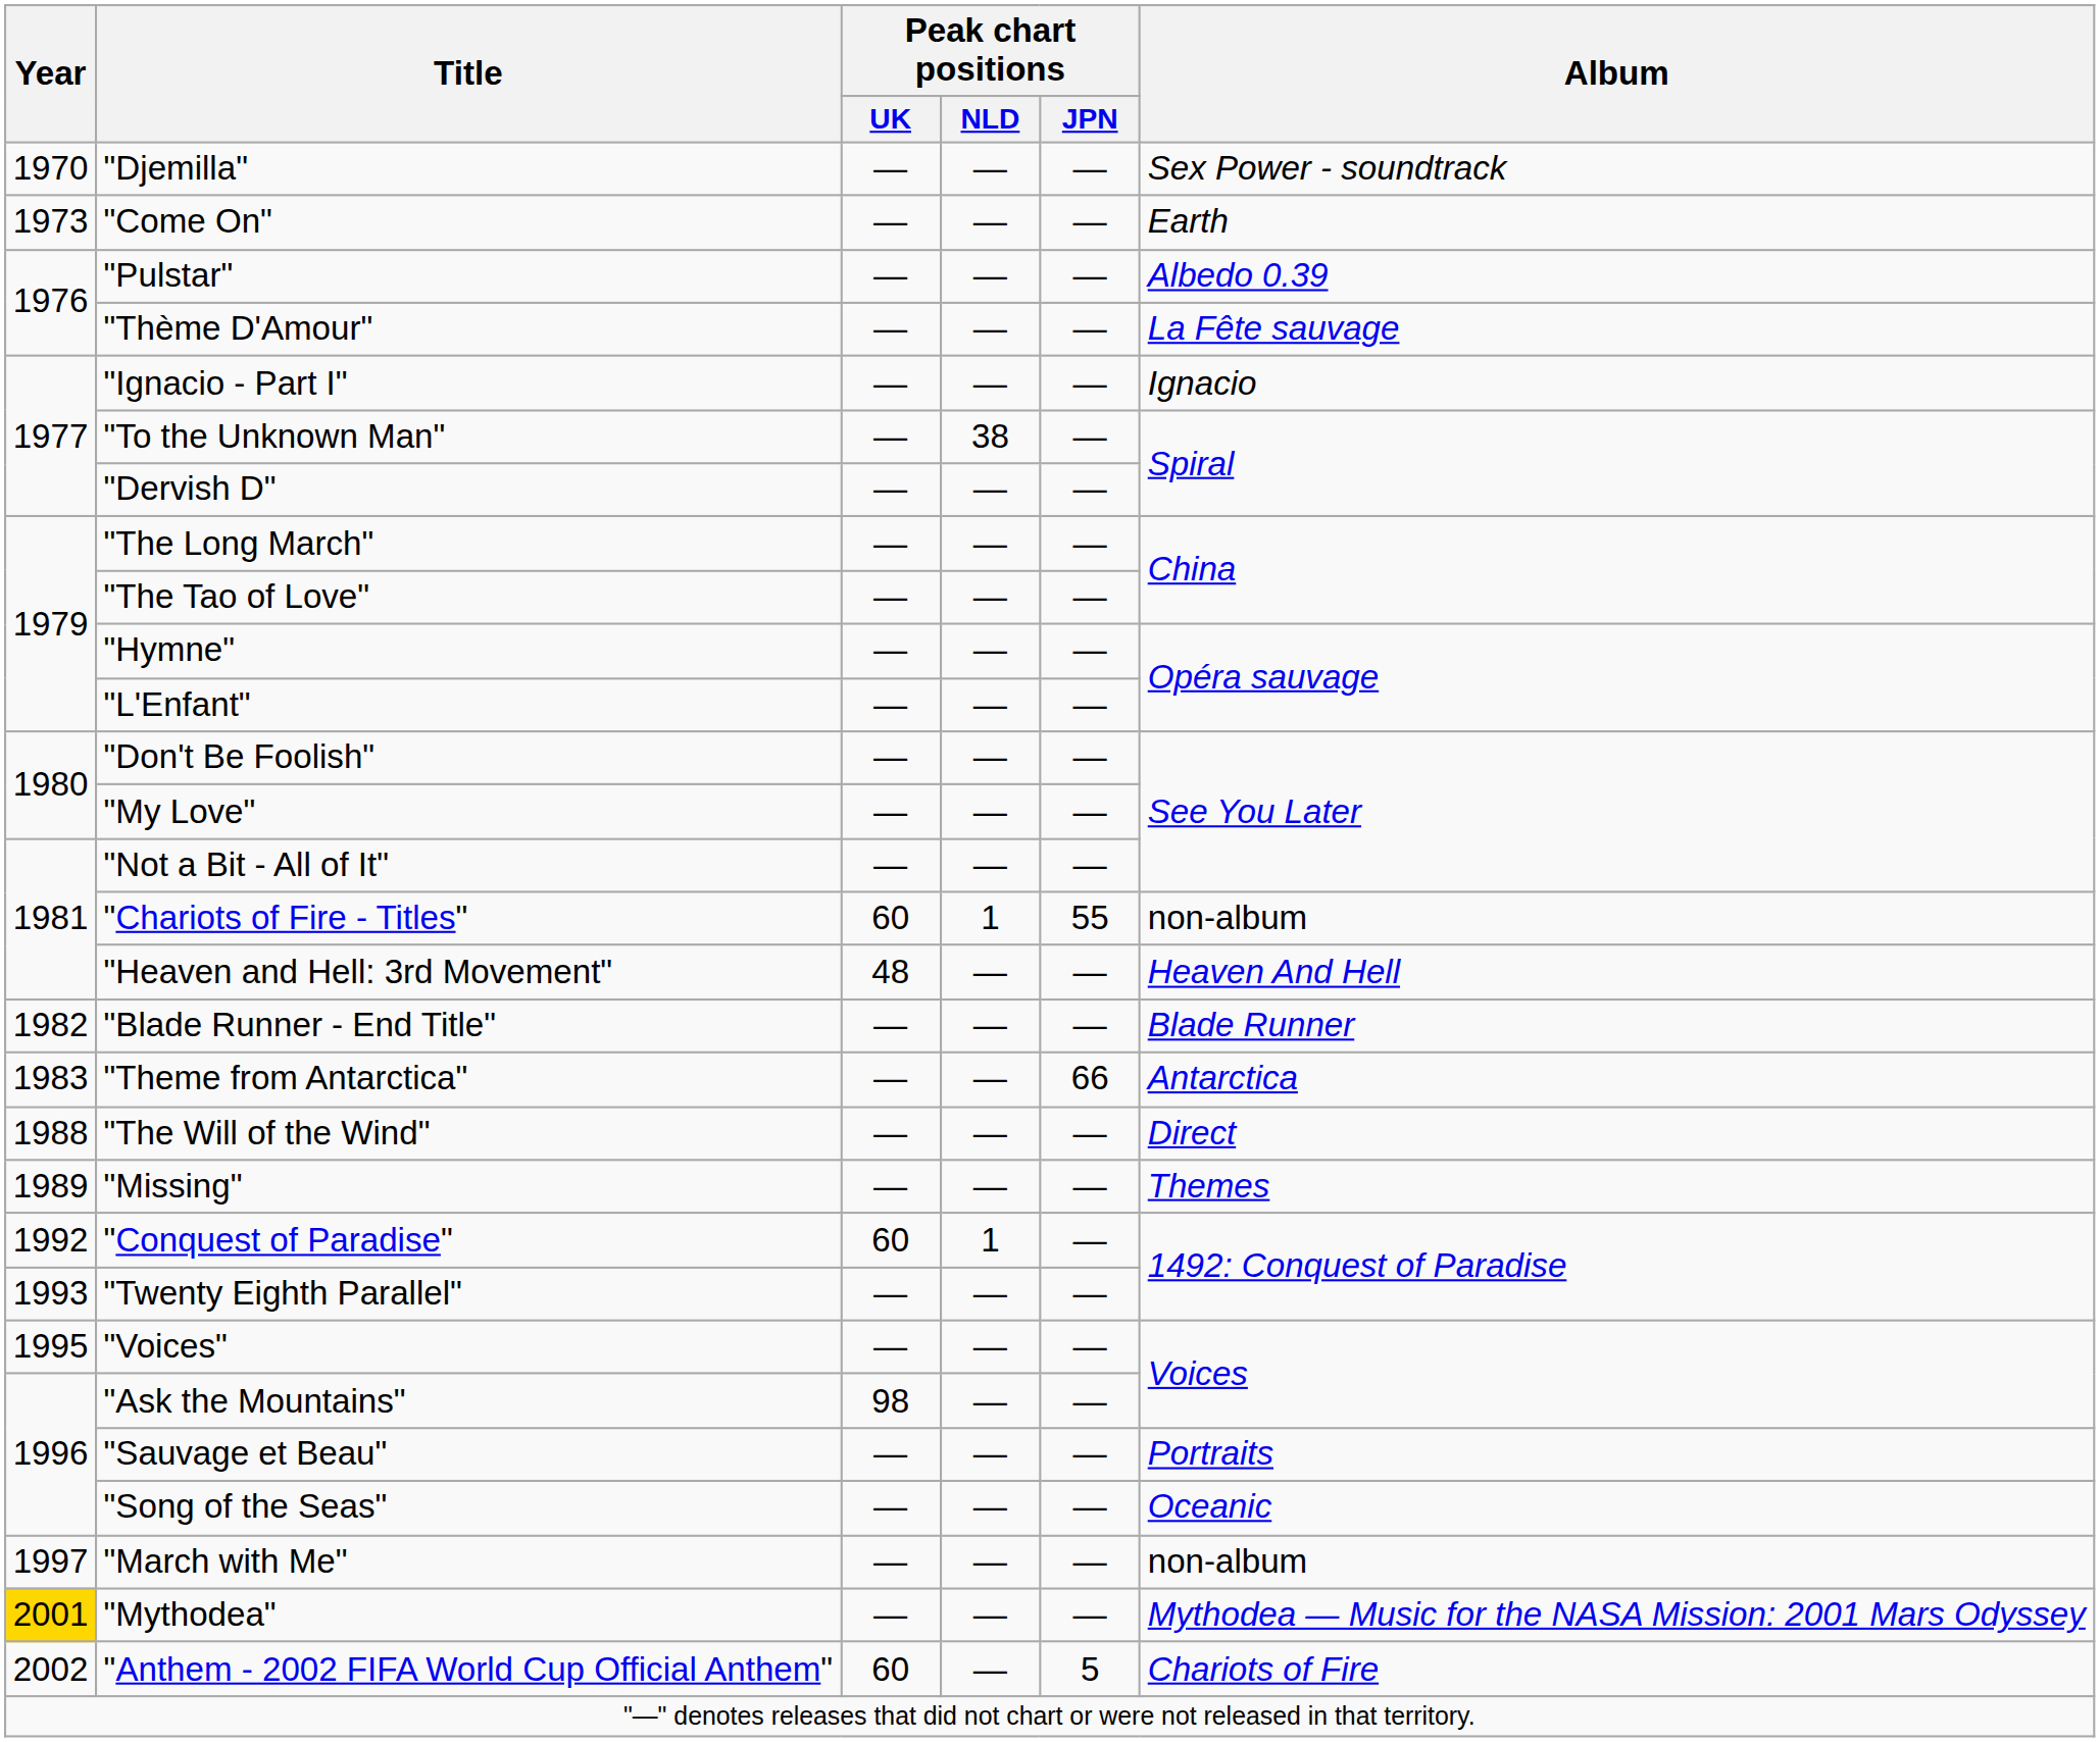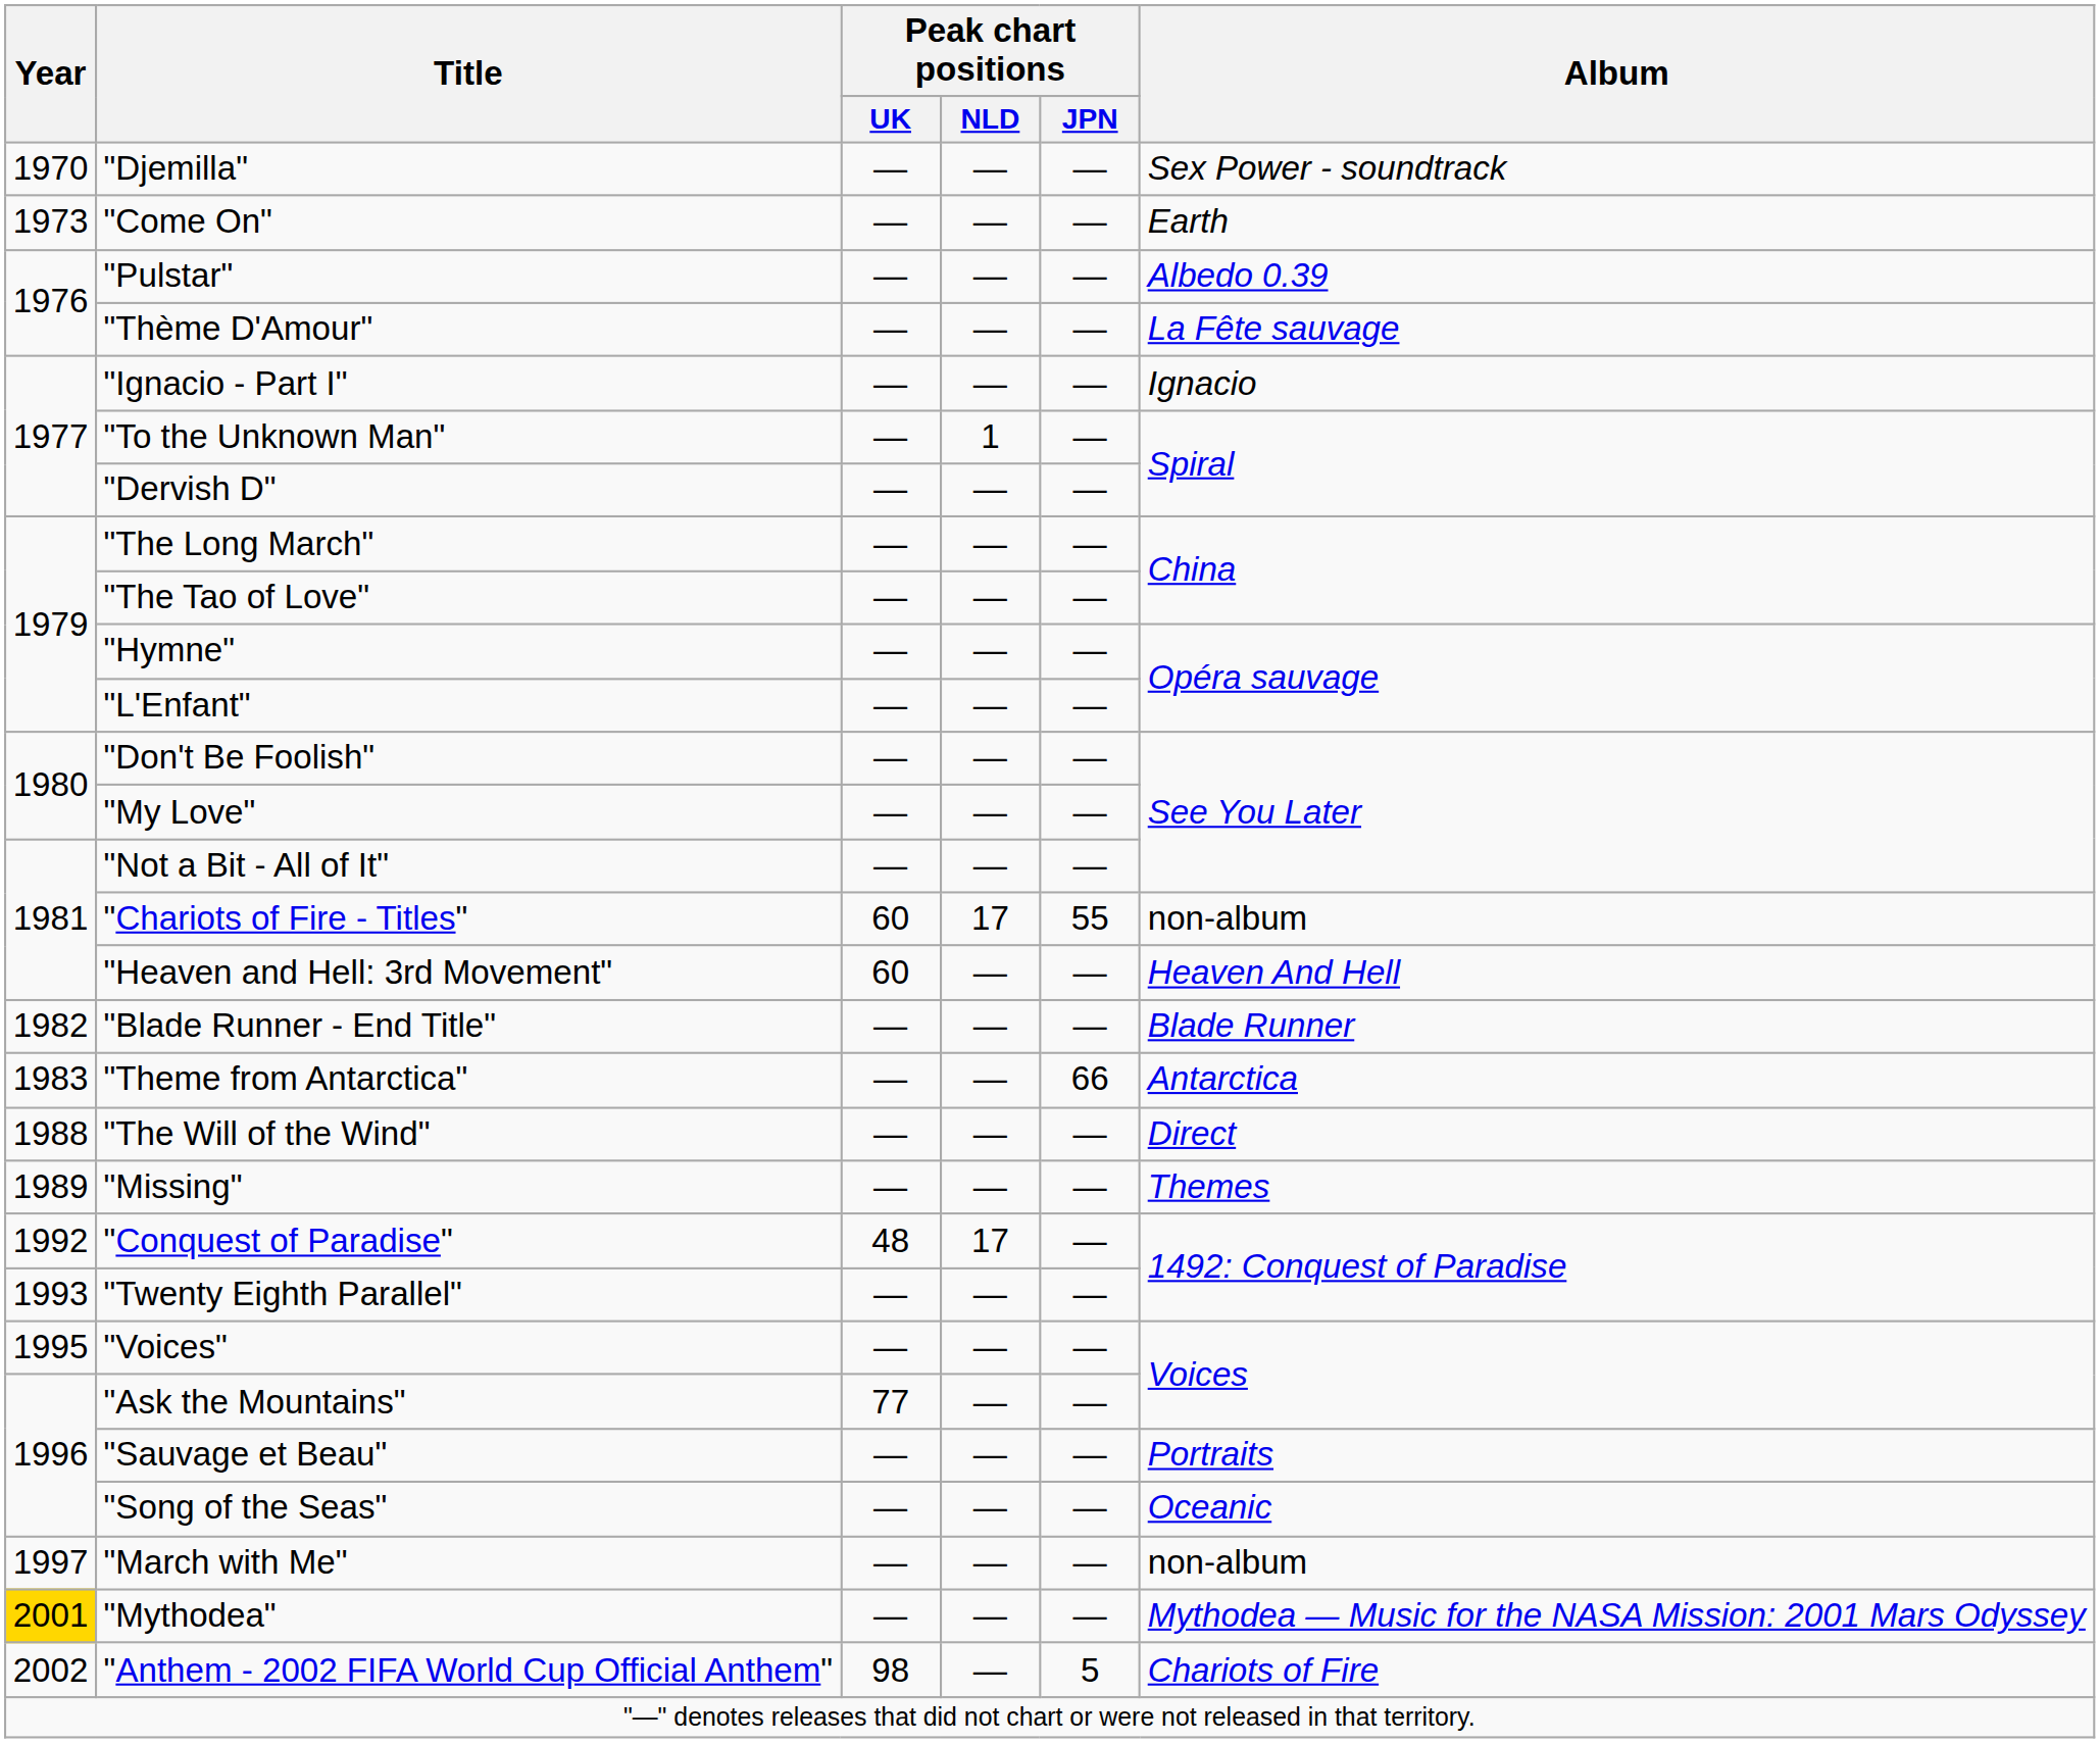 <table class="wikitable">
 <tr>
 <th rowspan="2" style="width:33px;">Year</th>
 <th rowspan="2">Title</th>
 <th colspan="3">Peak chart positions</th>
 <th rowspan="2">Album</th>
 </tr>
 <tr>
 <th style="width:3em;font-size:85%"><a href='#'>UK</a><br></th>
 <th style="width:3em;font-size:85%"><a href='#'>NLD</a><br></th>
 <th style="width:3em;font-size:85%"><a href='#'>JPN</a><br></th>
 </tr>
 <tr>
 <td>1970</td>
 <td>"Djemilla" </td>
 <td align=center>—</td>
 <td align=center>—</td>
 <td align=center>—</td>
 <td><em>Sex Power - soundtrack</em></td>
 </tr>
 <tr>
 <td>1973</td>
 <td>"Come On" </td>
 <td align=center>—</td>
 <td align=center>—</td>
 <td align=center>—</td>
 <td><em>Earth</em></td>
 </tr>
 <tr>
 <td rowspan="2">1976</td>
 <td>"Pulstar"</td>
 <td align=center>—</td>
 <td align=center>—</td>
 <td align=center>—</td>
 <td><em><a href='#'>Albedo 0.39</a></em></td>
 </tr>
 <tr>
 <td>"Thème D'Amour" </td>
 <td align=center>—</td>
 <td align=center>—</td>
 <td align=center>—</td>
 <td><em><a href='#'>La Fête sauvage</a></em></td>
 </tr>
 <tr>
 <td rowspan="3">1977</td>
 <td>"Ignacio - Part I" </td>
 <td align=center>—</td>
 <td align=center>—</td>
 <td align=center>—</td>
 <td><em>Ignacio</em></td>
 </tr>
 <tr>
 <td>"To the Unknown Man"</td>
 <td align=center>—</td>
-<td align=center>38</td>
+<td align=center>1</td>
 <td align=center>—</td>
 <td rowspan="2"><em><a href='#'>Spiral</a></em></td>
 </tr>
 <tr>
 <td>"Dervish D" </td>
 <td align=center>—</td>
 <td align=center>—</td>
 <td align=center>—</td>
 </tr>
 <tr>
 <td rowspan="4">1979</td>
 <td>"The Long March"</td>
 <td align=center>—</td>
 <td align=center>—</td>
 <td align=center>—</td>
 <td rowspan="2"><em><a href='#'>China</a></em></td>
 </tr>
 <tr>
 <td>"The Tao of Love" </td>
 <td align=center>—</td>
 <td align=center>—</td>
 <td align=center>—</td>
 </tr>
 <tr>
 <td>"Hymne" </td>
 <td align=center>—</td>
 <td align=center>—</td>
 <td align=center>—</td>
 <td rowspan="2"><em><a href='#'>Opéra sauvage</a></em></td>
 </tr>
 <tr>
 <td>"L'Enfant" </td>
 <td align=center>—</td>
 <td align=center>—</td>
 <td align=center>—</td>
 </tr>
 <tr>
 <td rowspan="2">1980</td>
 <td>"Don't Be Foolish"</td>
 <td align=center>—</td>
 <td align=center>—</td>
 <td align=center>—</td>
 <td rowspan="3"><em><a href='#'>See You Later</a></em></td>
 </tr>
 <tr>
 <td>"My Love"</td>
 <td align=center>—</td>
 <td align=center>—</td>
 <td align=center>—</td>
 </tr>
 <tr>
 <td rowspan="3">1981</td>
 <td>"Not a Bit - All of It" </td>
 <td align=center>—</td>
 <td align=center>—</td>
 <td align=center>—</td>
 </tr>
 <tr>
 <td>"<a href='#'>Chariots of Fire - Titles</a>" </td>
 <td align=center>60</td>
-<td align=center>1</td>
+<td align=center>17</td>
 <td align=center>55</td>
 <td>non-album</td>
 </tr>
 <tr>
 <td>"Heaven and Hell: 3rd Movement"</td>
-<td align=center>48</td>
+<td align=center>60</td>
 <td align=center>—</td>
 <td align=center>—</td>
 <td><em><a href='#'>Heaven And Hell</a></em></td>
 </tr>
 <tr>
 <td>1982</td>
 <td>"Blade Runner - End Title"</td>
 <td align=center>—</td>
 <td align=center>—</td>
 <td align=center>—</td>
 <td><em><a href='#'>Blade Runner</a></em></td>
 </tr>
 <tr>
 <td>1983</td>
 <td>"Theme from Antarctica" </td>
 <td align=center>—</td>
 <td align=center>—</td>
 <td align=center>66</td>
 <td><em><a href='#'>Antarctica</a></em></td>
 </tr>
 <tr>
 <td>1988</td>
 <td>"The Will of the Wind"</td>
 <td align=center>—</td>
 <td align=center>—</td>
 <td align=center>—</td>
 <td><em><a href='#'>Direct</a></em></td>
 </tr>
 <tr>
 <td>1989</td>
 <td>"Missing" </td>
 <td align=center>—</td>
 <td align=center>—</td>
 <td align=center>—</td>
 <td><em><a href='#'>Themes</a></em></td>
 </tr>
 <tr>
 <td>1992</td>
 <td>"<a href='#'>Conquest of Paradise</a>" </td>
-<td align=center>60</td>
-<td align=center>1</td>
+<td align=center>48</td>
+<td align=center>17</td>
 <td align=center>—</td>
 <td rowspan="2"><em><a href='#'>1492: Conquest of Paradise</a></em></td>
 </tr>
 <tr>
 <td>1993</td>
 <td>"Twenty Eighth Parallel" </td>
 <td align=center>—</td>
 <td align=center>—</td>
 <td align=center>—</td>
 </tr>
 <tr>
 <td>1995</td>
 <td>"Voices"</td>
 <td align=center>—</td>
 <td align=center>—</td>
 <td align=center>—</td>
 <td rowspan="2"><em><a href='#'>Voices</a></em></td>
 </tr>
 <tr>
 <td rowspan="3">1996</td>
 <td>"Ask the Mountains"</td>
-<td align=center>98</td>
+<td align=center>77</td>
 <td align=center>—</td>
 <td align=center>—</td>
 </tr>
 <tr>
 <td>"Sauvage et Beau"</td>
 <td align=center>—</td>
 <td align=center>—</td>
 <td align=center>—</td>
 <td><em><a href='#'>Portraits</a></em></td>
 </tr>
 <tr>
 <td>"Song of the Seas"</td>
 <td align=center>—</td>
 <td align=center>—</td>
 <td align=center>—</td>
 <td><em><a href='#'>Oceanic</a></em></td>
 </tr>
 <tr>
 <td>1997</td>
 <td>"March with Me" </td>
 <td align=center>—</td>
 <td align=center>—</td>
 <td align=center>—</td>
 <td>non-album</td>
 </tr>
 <tr>
 <td style="background: gold;">2001</td>
 <td>"Mythodea"</td>
 <td align=center>—</td>
 <td align=center>—</td>
 <td align=center>—</td>
 <td><em><a href='#'>Mythodea — Music for the NASA Mission: 2001 Mars Odyssey</a></em></td>
 </tr>
 <tr>
 <td>2002</td>
 <td>"<a href='#'>Anthem - 2002 FIFA World Cup Official Anthem</a>"</td>
-<td align=center>60</td>
+<td align=center>98</td>
 <td align=center>—</td>
 <td align=center>5</td>
 <td><em><a href='#'>Chariots of Fire</a></em></td>
 </tr>
 <tr>
 <td colspan="6" style="text-align:center; font-size:9pt;">"—" denotes releases that did not chart or were not released in that territory.</td>
 </tr>
 </table>
